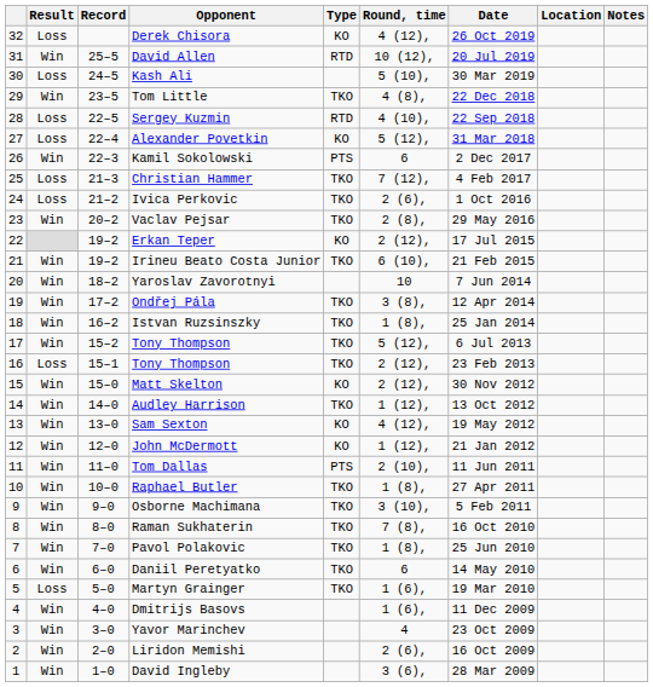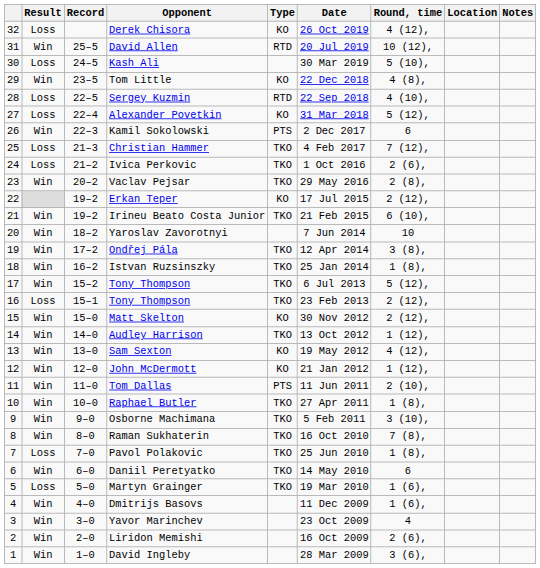 <table class="wikitable" style="text-align:center">
 <tr>
 <th></th>
 <th>Result</th>
 <th>Record</th>
 <th>Opponent</th>
 <th>Type</th>
+<th>Date</th>
 <th>Round, time</th>
-<th>Date</th>
 <th>Location</th>
 <th>Notes</th>
 </tr>
 <tr>
 <td>32</td>
 <td>Loss</td>
 <td></td>
 <td style="text-align:left;"><a href='#'>Derek Chisora</a></td>
 <td>KO</td>
+<td><a href='#'>26 Oct 2019</a></td>
 <td>4 (12), </td>
-<td><a href='#'>26 Oct 2019</a></td>
 <td style="text-align:left;"></td>
 <td style="text-align:left;"></td>
 </tr>
 <tr>
 <td>31</td>
 <td>Win</td>
 <td>25–5 </td>
 <td style="text-align:left;"><a href='#'>David Allen</a></td>
 <td>RTD</td>
+<td><a href='#'>20 Jul 2019</a></td>
 <td>10 (12), </td>
-<td><a href='#'>20 Jul 2019</a></td>
 <td style="text-align:left;"></td>
 <td style="text-align:left;"></td>
 </tr>
 <tr>
 <td>30</td>
 <td>Loss</td>
 <td>24–5 </td>
 <td style="text-align:left;"><a href='#'>Kash Ali</a></td>
 <td></td>
+<td>30 Mar 2019</td>
 <td>5 (10), </td>
-<td>30 Mar 2019</td>
 <td style="text-align:left;"></td>
 <td style="text-align:left;"></td>
 </tr>
 <tr>
 <td>29</td>
 <td>Win</td>
 <td>23–5 </td>
 <td style="text-align:left;">Tom Little</td>
-<td>TKO</td>
+<td>KO</td>
+<td><a href='#'>22 Dec 2018</a></td>
 <td>4 (8), </td>
-<td><a href='#'>22 Dec 2018</a></td>
 <td style="text-align:left;"></td>
 <td></td>
 </tr>
 <tr>
 <td>28</td>
 <td>Loss</td>
 <td>22–5 </td>
 <td style="text-align:left;"><a href='#'>Sergey Kuzmin</a></td>
 <td>RTD</td>
+<td><a href='#'>22 Sep 2018</a></td>
 <td>4 (10), </td>
-<td><a href='#'>22 Sep 2018</a></td>
 <td style="text-align:left;"></td>
 <td style="text-align:left;"></td>
 </tr>
 <tr>
 <td>27</td>
 <td>Loss</td>
 <td>22–4 </td>
 <td style="text-align:left;"><a href='#'>Alexander Povetkin</a></td>
 <td>KO</td>
+<td><a href='#'>31 Mar 2018</a></td>
 <td>5 (12), </td>
-<td><a href='#'>31 Mar 2018</a></td>
 <td style="text-align:left;"></td>
 <td style="text-align:left;"></td>
 </tr>
 <tr>
 <td>26</td>
 <td>Win</td>
 <td>22–3 </td>
 <td style="text-align:left;">Kamil Sokolowski</td>
 <td>PTS</td>
+<td>2 Dec 2017</td>
 <td>6</td>
-<td>2 Dec 2017</td>
 <td style="text-align:left;"></td>
 <td></td>
 </tr>
 <tr>
 <td>25</td>
 <td>Loss</td>
 <td>21–3 </td>
 <td style="text-align:left;"><a href='#'>Christian Hammer</a></td>
 <td>TKO</td>
+<td>4 Feb 2017</td>
 <td>7 (12), </td>
-<td>4 Feb 2017</td>
 <td style="text-align:left;"></td>
 <td style="text-align:left;"></td>
 </tr>
 <tr>
 <td>24</td>
 <td>Loss</td>
 <td>21–2 </td>
 <td style="text-align:left;">Ivica Perkovic</td>
 <td>TKO</td>
+<td>1 Oct 2016</td>
 <td>2 (6), </td>
-<td>1 Oct 2016</td>
 <td style="text-align:left;"></td>
 <td></td>
 </tr>
 <tr>
 <td>23</td>
 <td>Win</td>
 <td>20–2 </td>
 <td style="text-align:left;">Vaclav Pejsar</td>
 <td>TKO</td>
+<td>29 May 2016</td>
 <td>2 (8), </td>
-<td>29 May 2016</td>
 <td style="text-align:left;"></td>
 <td></td>
 </tr>
 <tr>
 <td>22</td>
 <td style="background:#DDD"></td>
 <td>19–2 </td>
 <td style="text-align:left;"><a href='#'>Erkan Teper</a></td>
 <td>KO</td>
+<td>17 Jul 2015</td>
 <td>2 (12), </td>
-<td>17 Jul 2015</td>
 <td style="text-align:left;"></td>
 <td style="text-align:left;"></td>
 </tr>
 <tr>
 <td>21</td>
 <td>Win</td>
 <td>19–2</td>
 <td style="text-align:left;">Irineu Beato Costa Junior</td>
 <td>TKO</td>
+<td>21 Feb 2015</td>
 <td>6 (10), </td>
-<td>21 Feb 2015</td>
 <td style="text-align:left;"></td>
 <td></td>
 </tr>
 <tr>
 <td>20</td>
 <td>Win</td>
 <td>18–2</td>
 <td style="text-align:left;">Yaroslav Zavorotnyi</td>
 <td></td>
+<td>7 Jun 2014</td>
 <td>10</td>
-<td>7 Jun 2014</td>
 <td style="text-align:left;"></td>
 <td></td>
 </tr>
 <tr>
 <td>19</td>
 <td>Win</td>
 <td>17–2</td>
 <td style="text-align:left;"><a href='#'>Ondřej Pála</a></td>
 <td>TKO</td>
+<td>12 Apr 2014</td>
 <td>3 (8), </td>
-<td>12 Apr 2014</td>
 <td style="text-align:left;"></td>
 <td></td>
 </tr>
 <tr>
 <td>18</td>
 <td>Win</td>
 <td>16–2</td>
 <td style="text-align:left;">Istvan Ruzsinszky</td>
 <td>TKO</td>
+<td>25 Jan 2014</td>
 <td>1 (8), </td>
-<td>25 Jan 2014</td>
 <td style="text-align:left;"></td>
 <td></td>
 </tr>
 <tr>
 <td>17</td>
 <td>Win</td>
 <td>15–2</td>
 <td style="text-align:left;"><a href='#'>Tony Thompson</a></td>
 <td>TKO</td>
+<td>6 Jul 2013</td>
 <td>5 (12), </td>
-<td>6 Jul 2013</td>
 <td style="text-align:left;"></td>
 <td></td>
 </tr>
 <tr>
 <td>16</td>
 <td>Loss</td>
 <td>15–1</td>
 <td style="text-align:left;"><a href='#'>Tony Thompson</a></td>
 <td>TKO</td>
+<td>23 Feb 2013</td>
 <td>2 (12), </td>
-<td>23 Feb 2013</td>
 <td style="text-align:left;"></td>
 <td></td>
 </tr>
 <tr>
 <td>15</td>
 <td>Win</td>
 <td>15–0</td>
 <td style="text-align:left;"><a href='#'>Matt Skelton</a></td>
 <td>KO</td>
+<td>30 Nov 2012</td>
 <td>2 (12), </td>
-<td>30 Nov 2012</td>
 <td style="text-align:left;"></td>
 <td style="text-align:left;"></td>
 </tr>
 <tr>
 <td>14</td>
 <td>Win</td>
 <td>14–0</td>
 <td style="text-align:left;"><a href='#'>Audley Harrison</a></td>
 <td>TKO</td>
+<td>13 Oct 2012</td>
 <td>1 (12), </td>
-<td>13 Oct 2012</td>
 <td style="text-align:left;"></td>
 <td style="text-align:left;"></td>
 </tr>
 <tr>
 <td>13</td>
 <td>Win</td>
 <td>13–0</td>
 <td style="text-align:left;"><a href='#'>Sam Sexton</a></td>
 <td>KO</td>
+<td>19 May 2012</td>
 <td>4 (12), </td>
-<td>19 May 2012</td>
 <td style="text-align:left;"></td>
 <td style="text-align:left;"></td>
 </tr>
 <tr>
 <td>12</td>
 <td>Win</td>
 <td>12–0</td>
 <td style="text-align:left;"><a href='#'>John McDermott</a></td>
 <td>KO</td>
+<td>21 Jan 2012</td>
 <td>1 (12), </td>
-<td>21 Jan 2012</td>
 <td style="text-align:left;"></td>
 <td style="text-align:left;"></td>
 </tr>
 <tr>
 <td>11</td>
 <td>Win</td>
 <td>11–0</td>
 <td style="text-align:left;"><a href='#'>Tom Dallas</a></td>
 <td>PTS</td>
+<td>11 Jun 2011</td>
 <td>2 (10), </td>
-<td>11 Jun 2011</td>
 <td style="text-align:left;"></td>
 <td></td>
 </tr>
 <tr>
 <td>10</td>
 <td>Win</td>
 <td>10–0</td>
 <td style="text-align:left;"><a href='#'>Raphael Butler</a></td>
 <td>TKO</td>
+<td>27 Apr 2011</td>
 <td>1 (8), </td>
-<td>27 Apr 2011</td>
 <td style="text-align:left;"></td>
 <td></td>
 </tr>
 <tr>
 <td>9</td>
 <td>Win</td>
 <td>9–0</td>
 <td style="text-align:left;">Osborne Machimana</td>
 <td>TKO</td>
+<td>5 Feb 2011</td>
 <td>3 (10), </td>
-<td>5 Feb 2011</td>
 <td style="text-align:left;"></td>
 <td></td>
 </tr>
 <tr>
 <td>8</td>
 <td>Win</td>
 <td>8–0</td>
 <td style="text-align:left;">Raman Sukhaterin</td>
 <td>TKO</td>
+<td>16 Oct 2010</td>
 <td>7 (8), </td>
-<td>16 Oct 2010</td>
 <td style="text-align:left;"></td>
 <td></td>
 </tr>
 <tr>
 <td>7</td>
-<td>Win</td>
+<td>Loss</td>
 <td>7–0</td>
 <td style="text-align:left;">Pavol Polakovic</td>
 <td>TKO</td>
+<td>25 Jun 2010</td>
 <td>1 (8), </td>
-<td>25 Jun 2010</td>
 <td style="text-align:left;"></td>
 <td></td>
 </tr>
 <tr>
 <td>6</td>
 <td>Win</td>
 <td>6–0</td>
 <td style="text-align:left;">Daniil Peretyatko</td>
 <td>TKO</td>
+<td>14 May 2010</td>
 <td>6</td>
-<td>14 May 2010</td>
 <td style="text-align:left;"></td>
 <td></td>
 </tr>
 <tr>
 <td>5</td>
 <td>Loss</td>
 <td>5–0</td>
 <td style="text-align:left;">Martyn Grainger</td>
 <td>TKO</td>
+<td>19 Mar 2010</td>
 <td>1 (6), </td>
-<td>19 Mar 2010</td>
 <td style="text-align:left;"></td>
 <td></td>
 </tr>
 <tr>
 <td>4</td>
 <td>Win</td>
 <td>4–0</td>
 <td style="text-align:left;">Dmitrijs Basovs</td>
 <td></td>
+<td>11 Dec 2009</td>
 <td>1 (6), </td>
-<td>11 Dec 2009</td>
 <td style="text-align:left;"></td>
 <td></td>
 </tr>
 <tr>
 <td>3</td>
 <td>Win</td>
 <td>3–0</td>
 <td style="text-align:left;">Yavor Marinchev</td>
 <td></td>
+<td>23 Oct 2009</td>
 <td>4</td>
-<td>23 Oct 2009</td>
 <td style="text-align:left;"></td>
 <td></td>
 </tr>
 <tr>
 <td>2</td>
 <td>Win</td>
 <td>2–0</td>
 <td style="text-align:left;">Liridon Memishi</td>
 <td></td>
+<td>16 Oct 2009</td>
 <td>2 (6), </td>
-<td>16 Oct 2009</td>
 <td style="text-align:left;"></td>
 <td></td>
 </tr>
 <tr>
 <td>1</td>
 <td>Win</td>
 <td>1–0</td>
 <td style="text-align:left;">David Ingleby</td>
 <td></td>
+<td>28 Mar 2009</td>
 <td>3 (6), </td>
-<td>28 Mar 2009</td>
 <td style="text-align:left;"></td>
 <td></td>
 </tr>
 </table>
